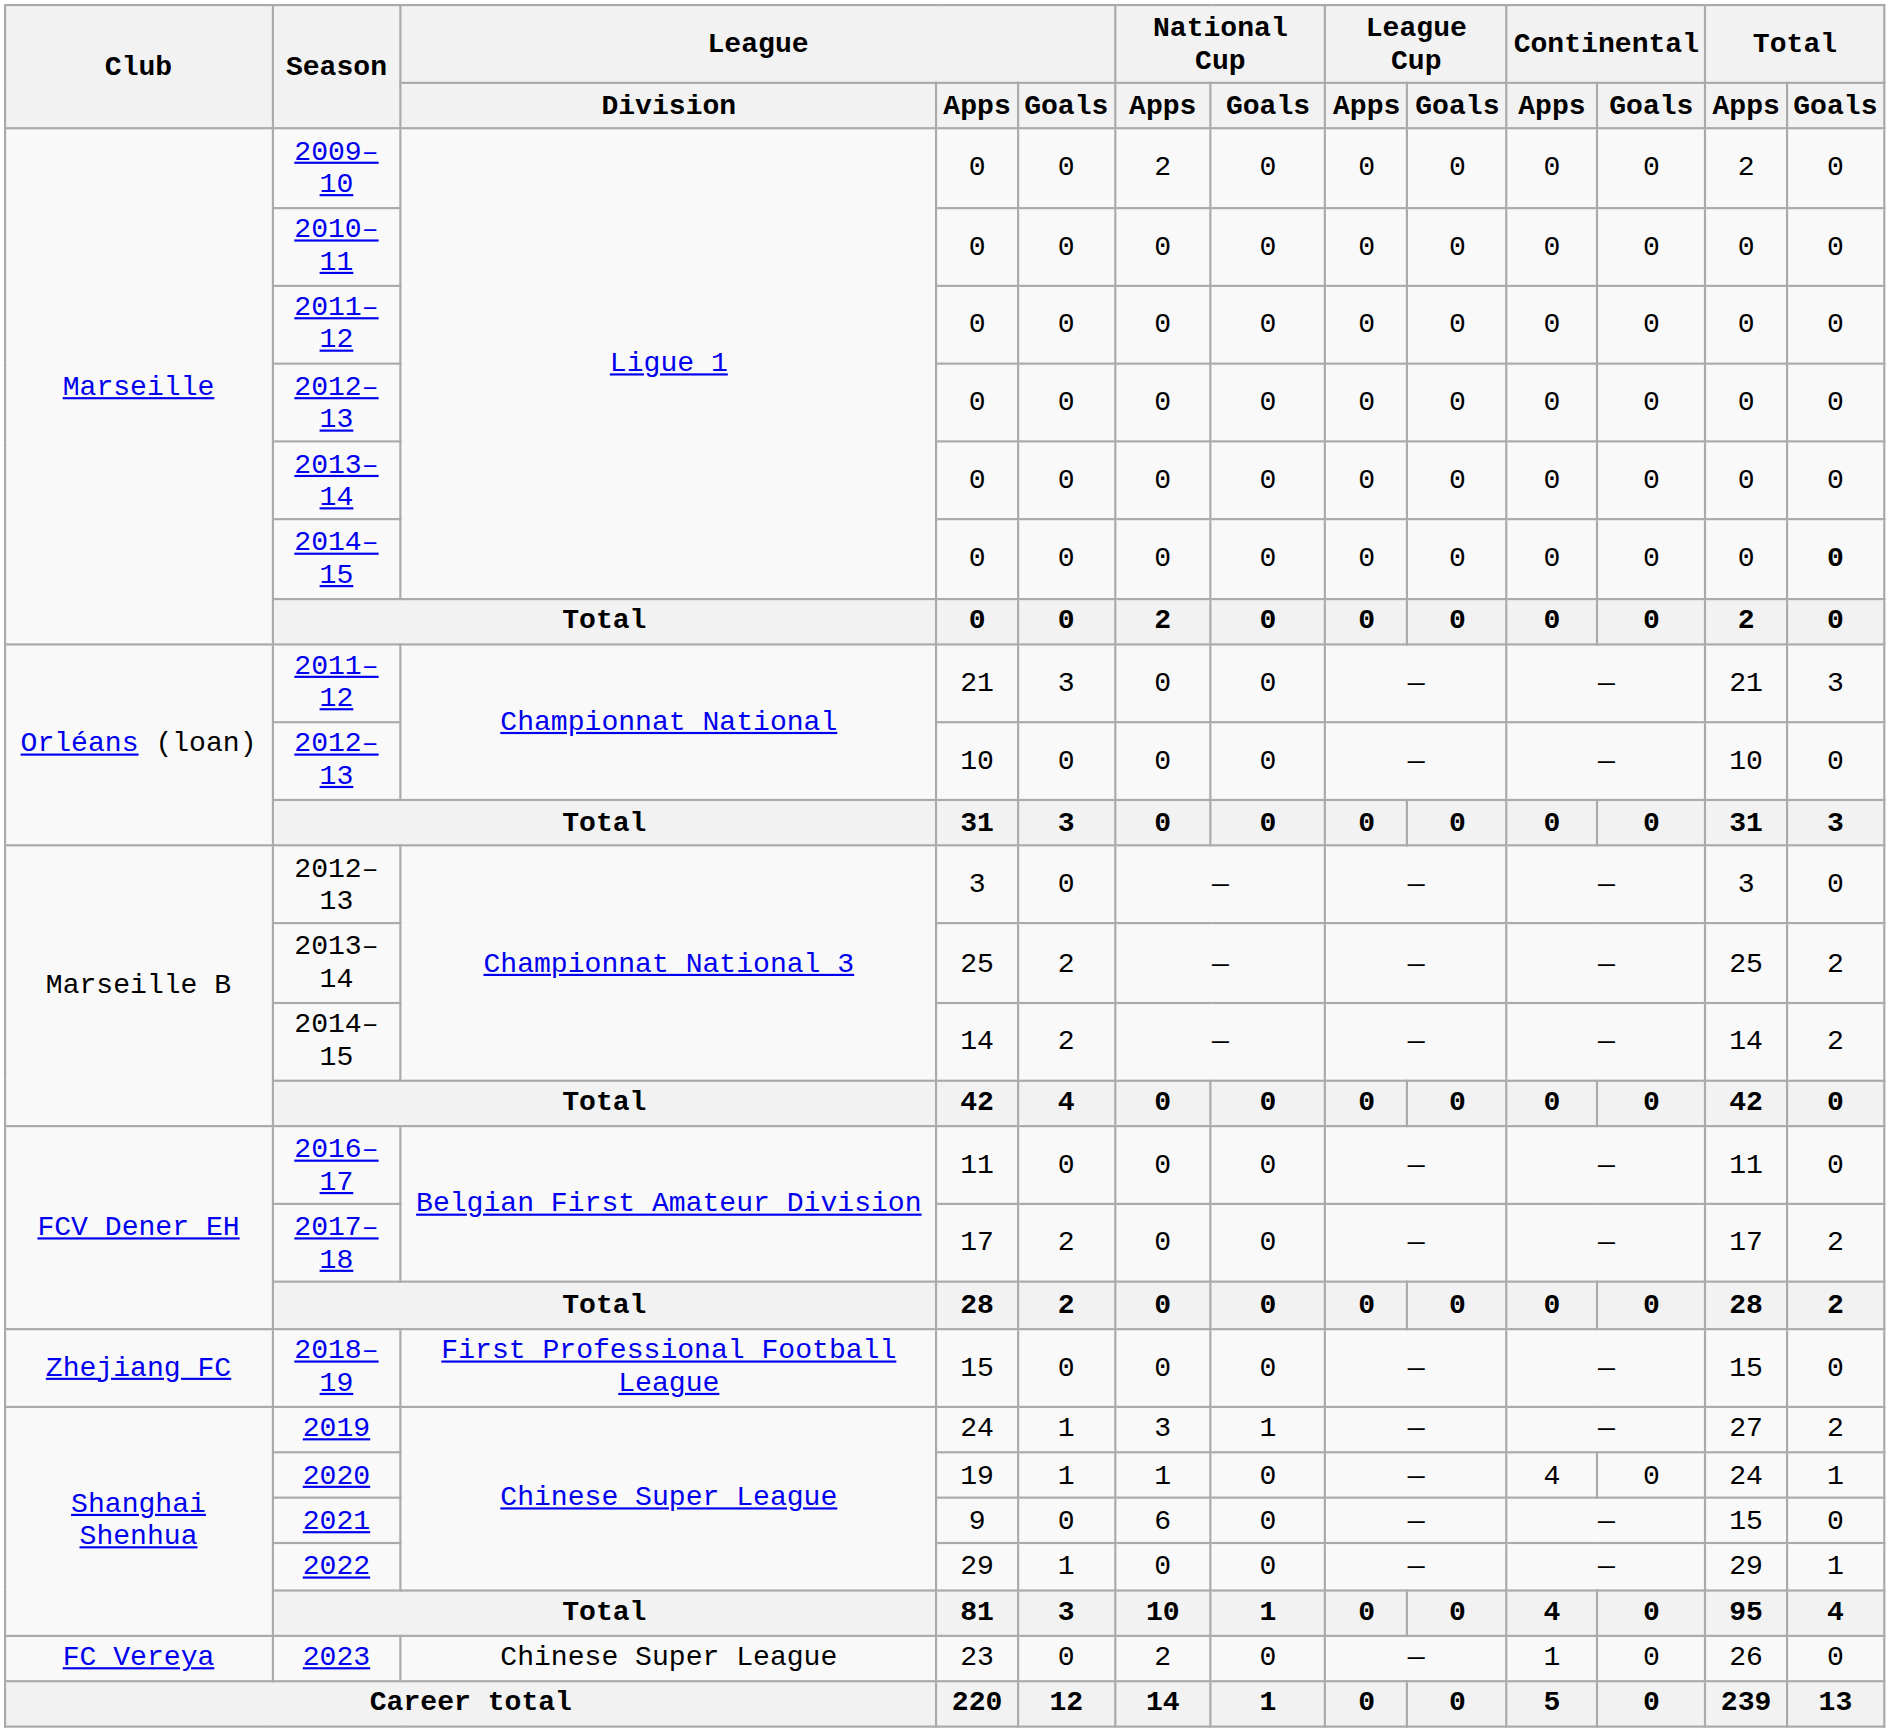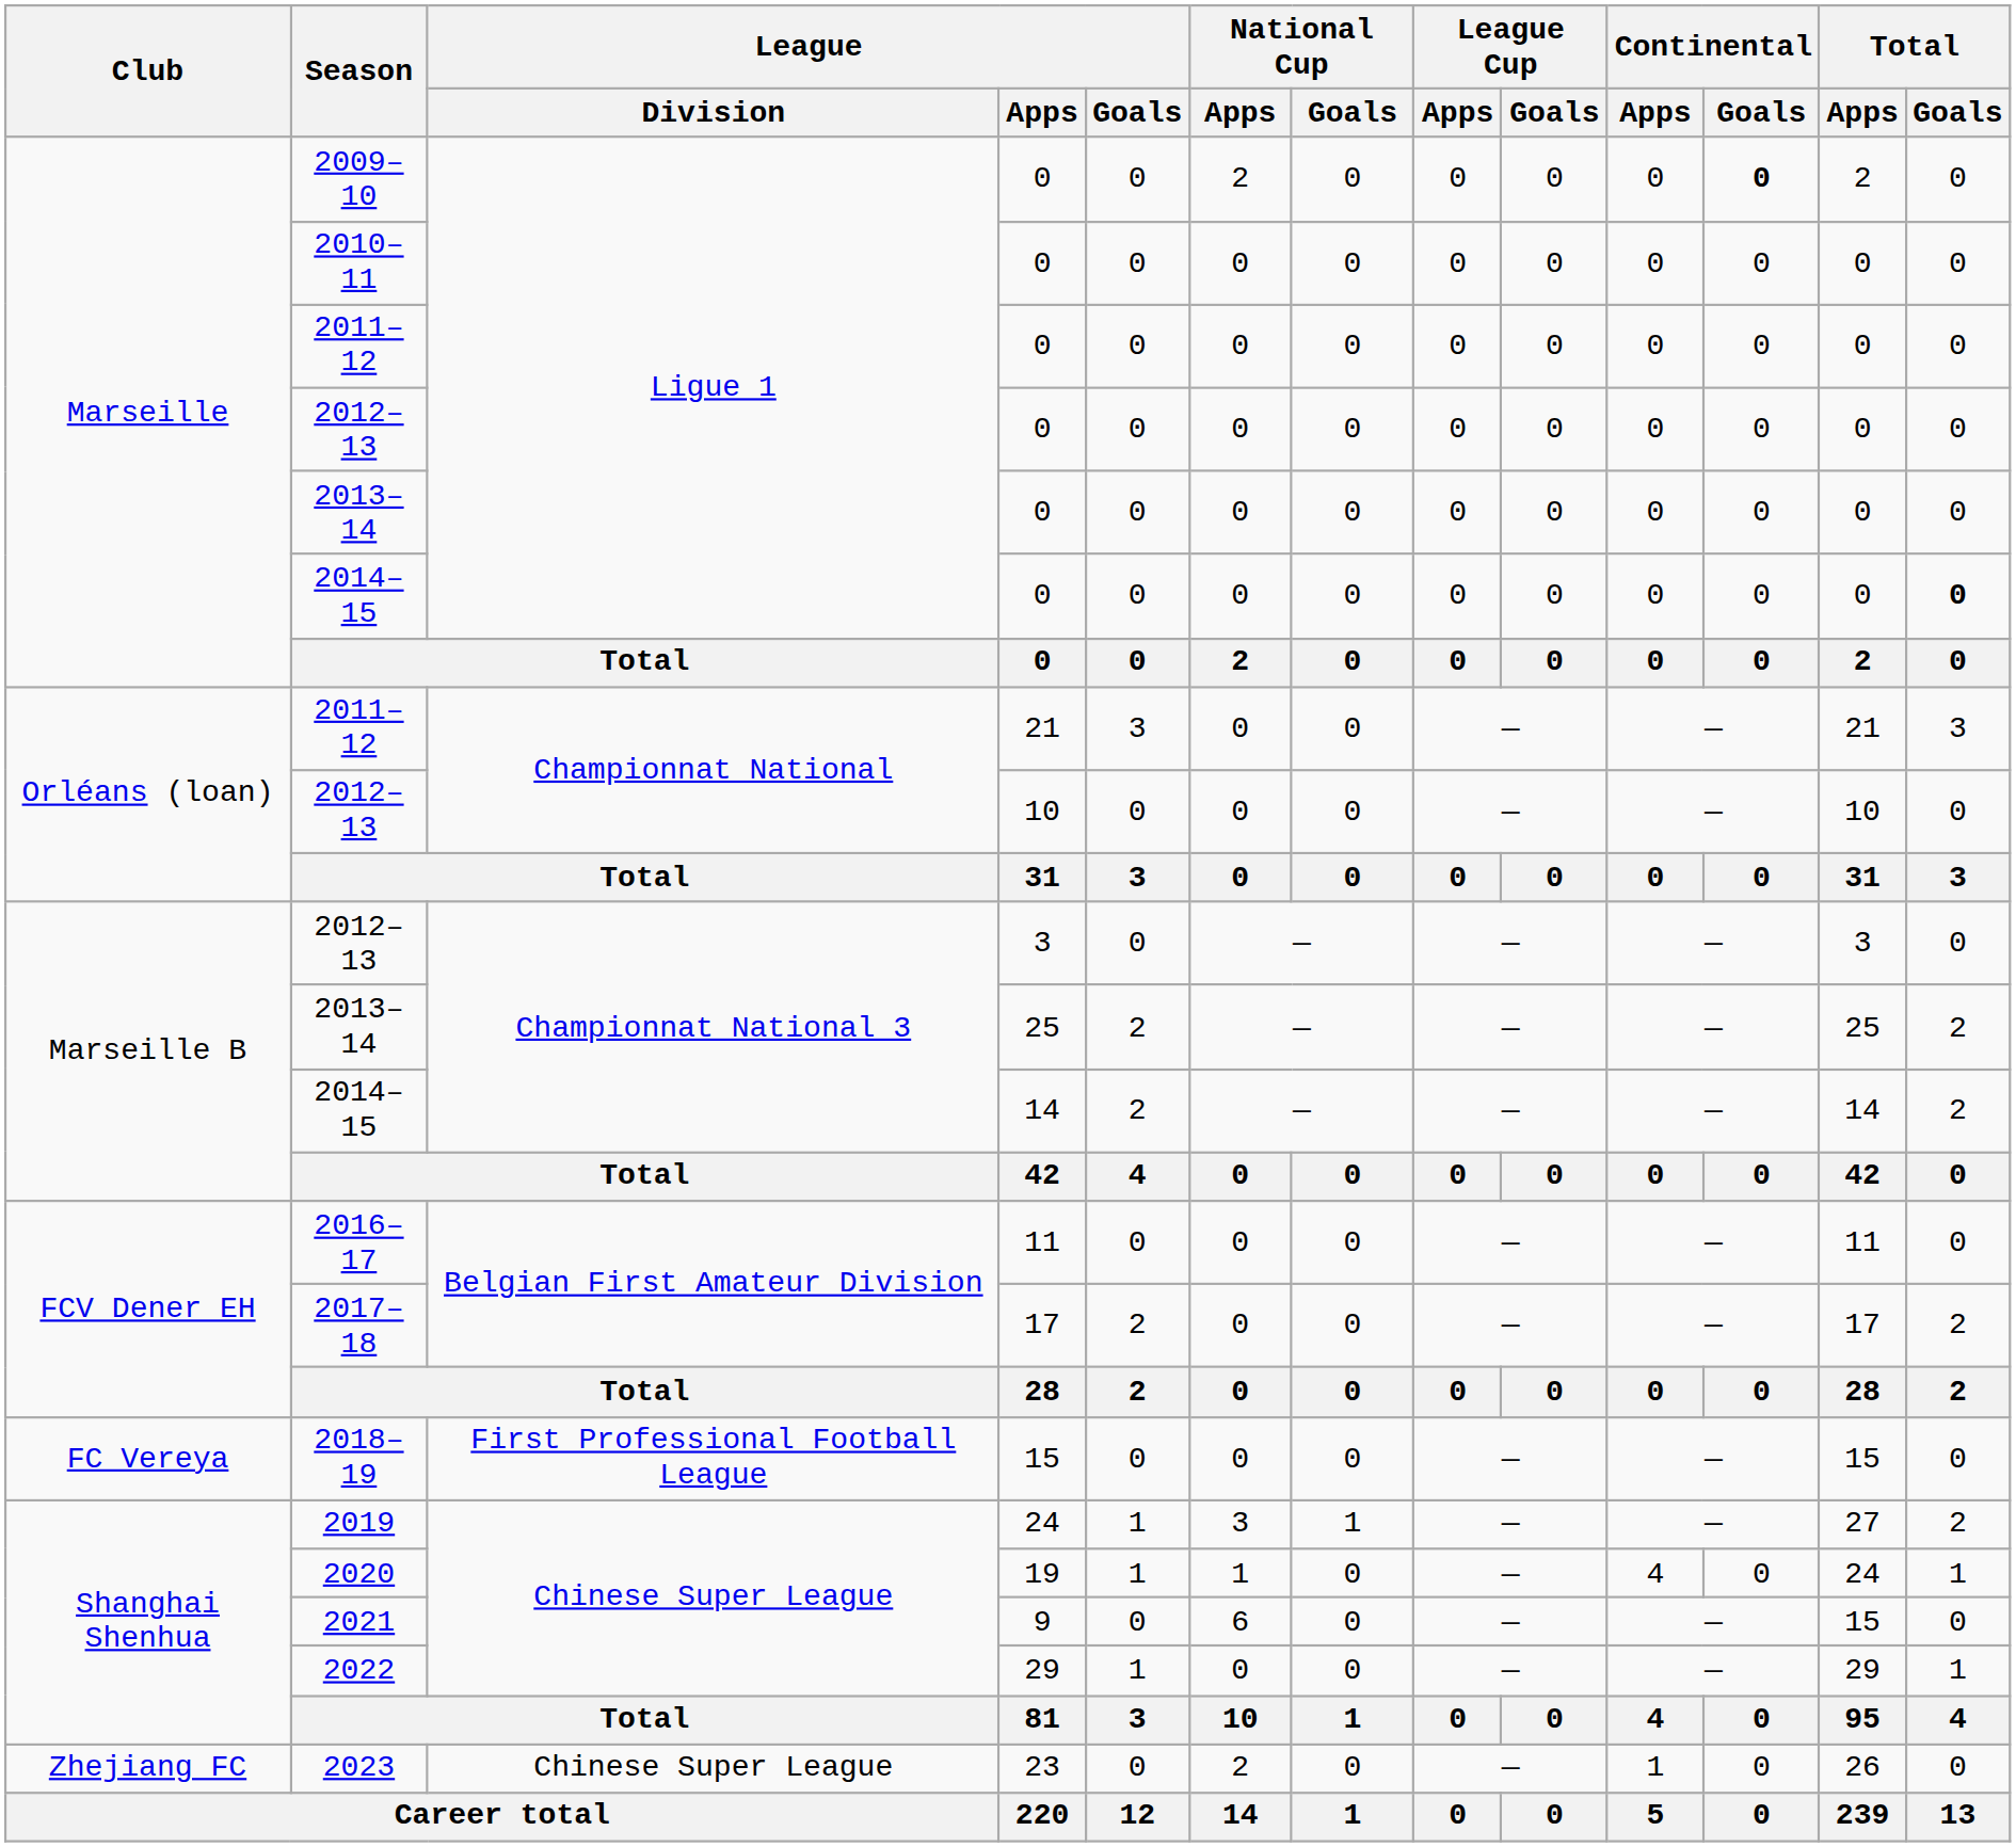 <table class="wikitable" style="text-align: center">
 <tr>
 <th rowspan="2">Club</th>
 <th rowspan="2">Season</th>
 <th colspan="3">League</th>
 <th colspan="2">National Cup</th>
 <th colspan="2">League Cup</th>
 <th colspan="2">Continental</th>
 <th colspan="2">Total</th>
 </tr>
 <tr>
 <th>Division</th>
 <th>Apps</th>
 <th>Goals</th>
 <th>Apps</th>
 <th>Goals</th>
 <th>Apps</th>
 <th>Goals</th>
 <th>Apps</th>
 <th>Goals</th>
 <th>Apps</th>
 <th>Goals</th>
 </tr>
 <tr>
 <td rowspan=7><a href='#'>Marseille</a></td>
 <td><a href='#'>2009–10</a></td>
 <td rowspan="6"><a href='#'>Ligue 1</a></td>
 <td>0</td>
 <td>0</td>
 <td>2</td>
 <td>0</td>
 <td>0</td>
 <td>0</td>
 <td>0</td>
-<td>0</td>
+<td><strong>0</strong></td>
 <td>2</td>
 <td>0</td>
 </tr>
 <tr>
 <td><a href='#'>2010–11</a></td>
 <td>0</td>
 <td>0</td>
 <td>0</td>
 <td>0</td>
 <td>0</td>
 <td>0</td>
 <td>0</td>
 <td>0</td>
 <td>0</td>
 <td>0</td>
 </tr>
 <tr>
 <td><a href='#'>2011–12</a></td>
 <td>0</td>
 <td>0</td>
 <td>0</td>
 <td>0</td>
 <td>0</td>
 <td>0</td>
 <td>0</td>
 <td>0</td>
 <td>0</td>
 <td>0</td>
 </tr>
 <tr>
 <td><a href='#'>2012–13</a></td>
 <td>0</td>
 <td>0</td>
 <td>0</td>
 <td>0</td>
 <td>0</td>
 <td>0</td>
 <td>0</td>
 <td>0</td>
 <td>0</td>
 <td>0</td>
 </tr>
 <tr>
 <td><a href='#'>2013–14</a></td>
 <td>0</td>
 <td>0</td>
 <td>0</td>
 <td>0</td>
 <td>0</td>
 <td>0</td>
 <td>0</td>
 <td>0</td>
 <td>0</td>
 <td>0</td>
 </tr>
 <tr>
 <td><a href='#'>2014–15</a></td>
 <td>0</td>
 <td>0</td>
 <td>0</td>
 <td>0</td>
 <td>0</td>
 <td>0</td>
 <td>0</td>
 <td>0</td>
 <td>0</td>
 <td><strong>0</strong></td>
 </tr>
 <tr>
 <th colspan="2">Total</th>
 <th>0</th>
 <th>0</th>
 <th>2</th>
 <th>0</th>
 <th>0</th>
 <th>0</th>
 <th>0</th>
 <th>0</th>
 <th>2</th>
 <th>0</th>
 </tr>
 <tr>
 <td rowspan=3><a href='#'>Orléans</a> (loan)</td>
 <td><a href='#'>2011–12</a></td>
 <td rowspan="2"><a href='#'>Championnat National</a></td>
 <td>21</td>
 <td>3</td>
 <td>0</td>
 <td>0</td>
 <td colspan=2>—</td>
 <td colspan=2>—</td>
 <td>21</td>
 <td>3</td>
 </tr>
 <tr>
 <td><a href='#'>2012–13</a></td>
 <td>10</td>
 <td>0</td>
 <td>0</td>
 <td>0</td>
 <td colspan=2>—</td>
 <td colspan=2>—</td>
 <td>10</td>
 <td>0</td>
 </tr>
 <tr>
 <th colspan="2">Total</th>
 <th>31</th>
 <th>3</th>
 <th>0</th>
 <th>0</th>
 <th>0</th>
 <th>0</th>
 <th>0</th>
 <th>0</th>
 <th>31</th>
 <th>3</th>
 </tr>
 <tr>
 <td rowspan=4>Marseille B</td>
 <td>2012–13</td>
 <td rowspan="3"><a href='#'>Championnat National 3</a></td>
 <td>3</td>
 <td>0</td>
 <td colspan=2>—</td>
 <td colspan=2>—</td>
 <td colspan=2>—</td>
 <td>3</td>
 <td>0</td>
 </tr>
 <tr>
 <td>2013–14</td>
 <td>25</td>
 <td>2</td>
 <td colspan=2>—</td>
 <td colspan=2>—</td>
 <td colspan=2>—</td>
 <td>25</td>
 <td>2</td>
 </tr>
 <tr>
 <td>2014–15</td>
 <td>14</td>
 <td>2</td>
 <td colspan=2>—</td>
 <td colspan=2>—</td>
 <td colspan=2>—</td>
 <td>14</td>
 <td>2</td>
 </tr>
 <tr>
 <th colspan="2">Total</th>
 <th>42</th>
 <th>4</th>
 <th>0</th>
 <th>0</th>
 <th>0</th>
 <th>0</th>
 <th>0</th>
 <th>0</th>
 <th>42</th>
 <th>0</th>
 </tr>
 <tr>
 <td rowspan="3"><a href='#'>FCV Dener EH</a></td>
 <td><a href='#'>2016–17</a></td>
 <td rowspan="2"><a href='#'>Belgian First Amateur Division</a></td>
 <td>11</td>
 <td>0</td>
 <td>0</td>
 <td>0</td>
 <td colspan=2>—</td>
 <td colspan=2>—</td>
 <td>11</td>
 <td>0</td>
 </tr>
 <tr>
 <td><a href='#'>2017–18</a></td>
 <td>17</td>
 <td>2</td>
 <td>0</td>
 <td>0</td>
 <td colspan=2>—</td>
 <td colspan=2>—</td>
 <td>17</td>
 <td>2</td>
 </tr>
 <tr>
 <th colspan="2">Total</th>
 <th>28</th>
 <th>2</th>
 <th>0</th>
 <th>0</th>
 <th>0</th>
 <th>0</th>
 <th>0</th>
 <th>0</th>
 <th>28</th>
 <th>2</th>
 </tr>
 <tr>
-<td><a href='#'>Zhejiang FC</a></td>
+<td><a href='#'>FC Vereya</a></td>
 <td><a href='#'>2018–19</a></td>
 <td><a href='#'>First Professional Football League</a></td>
 <td>15</td>
 <td>0</td>
 <td>0</td>
 <td>0</td>
 <td colspan=2>—</td>
 <td colspan=2>—</td>
 <td>15</td>
 <td>0</td>
 </tr>
 <tr>
 <td rowspan="5"><a href='#'>Shanghai Shenhua</a></td>
 <td><a href='#'>2019</a></td>
 <td rowspan="4"><a href='#'>Chinese Super League</a></td>
 <td>24</td>
 <td>1</td>
 <td>3</td>
 <td>1</td>
 <td colspan=2>—</td>
 <td colspan=2>—</td>
 <td>27</td>
 <td>2</td>
 </tr>
 <tr>
 <td><a href='#'>2020</a></td>
 <td>19</td>
 <td>1</td>
 <td>1</td>
 <td>0</td>
 <td colspan=2>—</td>
 <td>4</td>
 <td>0</td>
 <td>24</td>
 <td>1</td>
 </tr>
 <tr>
 <td><a href='#'>2021</a></td>
 <td>9</td>
 <td>0</td>
 <td>6</td>
 <td>0</td>
 <td colspan=2>—</td>
 <td colspan=2>—</td>
 <td>15</td>
 <td>0</td>
 </tr>
 <tr>
 <td><a href='#'>2022</a></td>
 <td>29</td>
 <td>1</td>
 <td>0</td>
 <td>0</td>
 <td colspan=2>—</td>
 <td colspan=2>—</td>
 <td>29</td>
 <td>1</td>
 </tr>
 <tr>
 <th colspan="2">Total</th>
 <th>81</th>
 <th>3</th>
 <th>10</th>
 <th>1</th>
 <th>0</th>
 <th>0</th>
 <th>4</th>
 <th>0</th>
 <th>95</th>
 <th>4</th>
 </tr>
 <tr>
-<td><a href='#'>FC Vereya</a></td>
+<td><a href='#'>Zhejiang FC</a></td>
 <td><a href='#'>2023</a></td>
 <td>Chinese Super League</td>
 <td>23</td>
 <td>0</td>
 <td>2</td>
 <td>0</td>
 <td colspan=2>—</td>
 <td>1</td>
 <td>0</td>
 <td>26</td>
 <td>0</td>
 </tr>
 <tr>
 <th colspan="3">Career total</th>
 <th>220</th>
 <th>12</th>
 <th>14</th>
 <th>1</th>
 <th>0</th>
 <th>0</th>
 <th>5</th>
 <th>0</th>
 <th>239</th>
 <th>13</th>
 </tr>
 </table>
